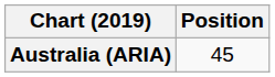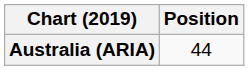 <table class="wikitable plainrowheaders" style="text-align:center">
 <tr>
 <th scope="col">Chart (2019)</th>
 <th scope="col">Position</th>
 </tr>
 <tr>
 <th scope="row">Australia (ARIA)</th>
-<td>45</td>
+<td>44</td>
 </tr>
 </table>
